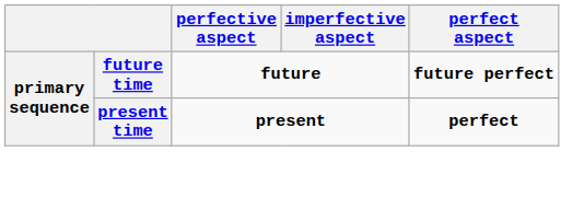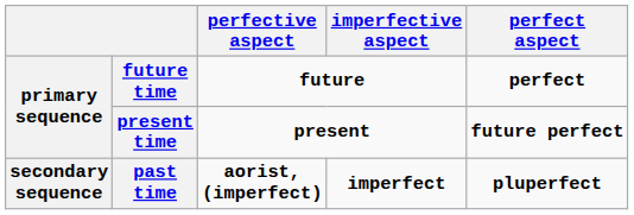 <table class="wikitable" style="text-align: center;">
 <tr>
 <th colspan="2"></th>
 <th><a href='#'>perfective<br>aspect</a></th>
 <th><a href='#'>imperfective<br>aspect</a></th>
 <th><a href='#'>perfect<br>aspect</a></th>
 </tr>
 <tr>
 <th rowspan="2">primary<br>sequence</th>
 <th><a href='#'>future<br>time</a></th>
 <td colspan="2"><strong>future</strong></td>
-<td><strong>future perfect</strong></td>
+<td><strong>perfect</strong></td>
 </tr>
 <tr>
 <th><a href='#'>present<br>time</a></th>
 <td colspan="2"><strong>present</strong></td>
-<td><strong>perfect</strong></td>
+<td><strong>future perfect</strong></td>
+</tr>
+<tr>
+<th>secondary<br>sequence</th>
+<th><a href='#'>past<br>time</a></th>
+<td><strong>aorist,</strong><br><strong>(imperfect)</strong></td>
+<td><strong>imperfect</strong></td>
+<td><strong>pluperfect</strong></td>
 </tr>
 </table>
